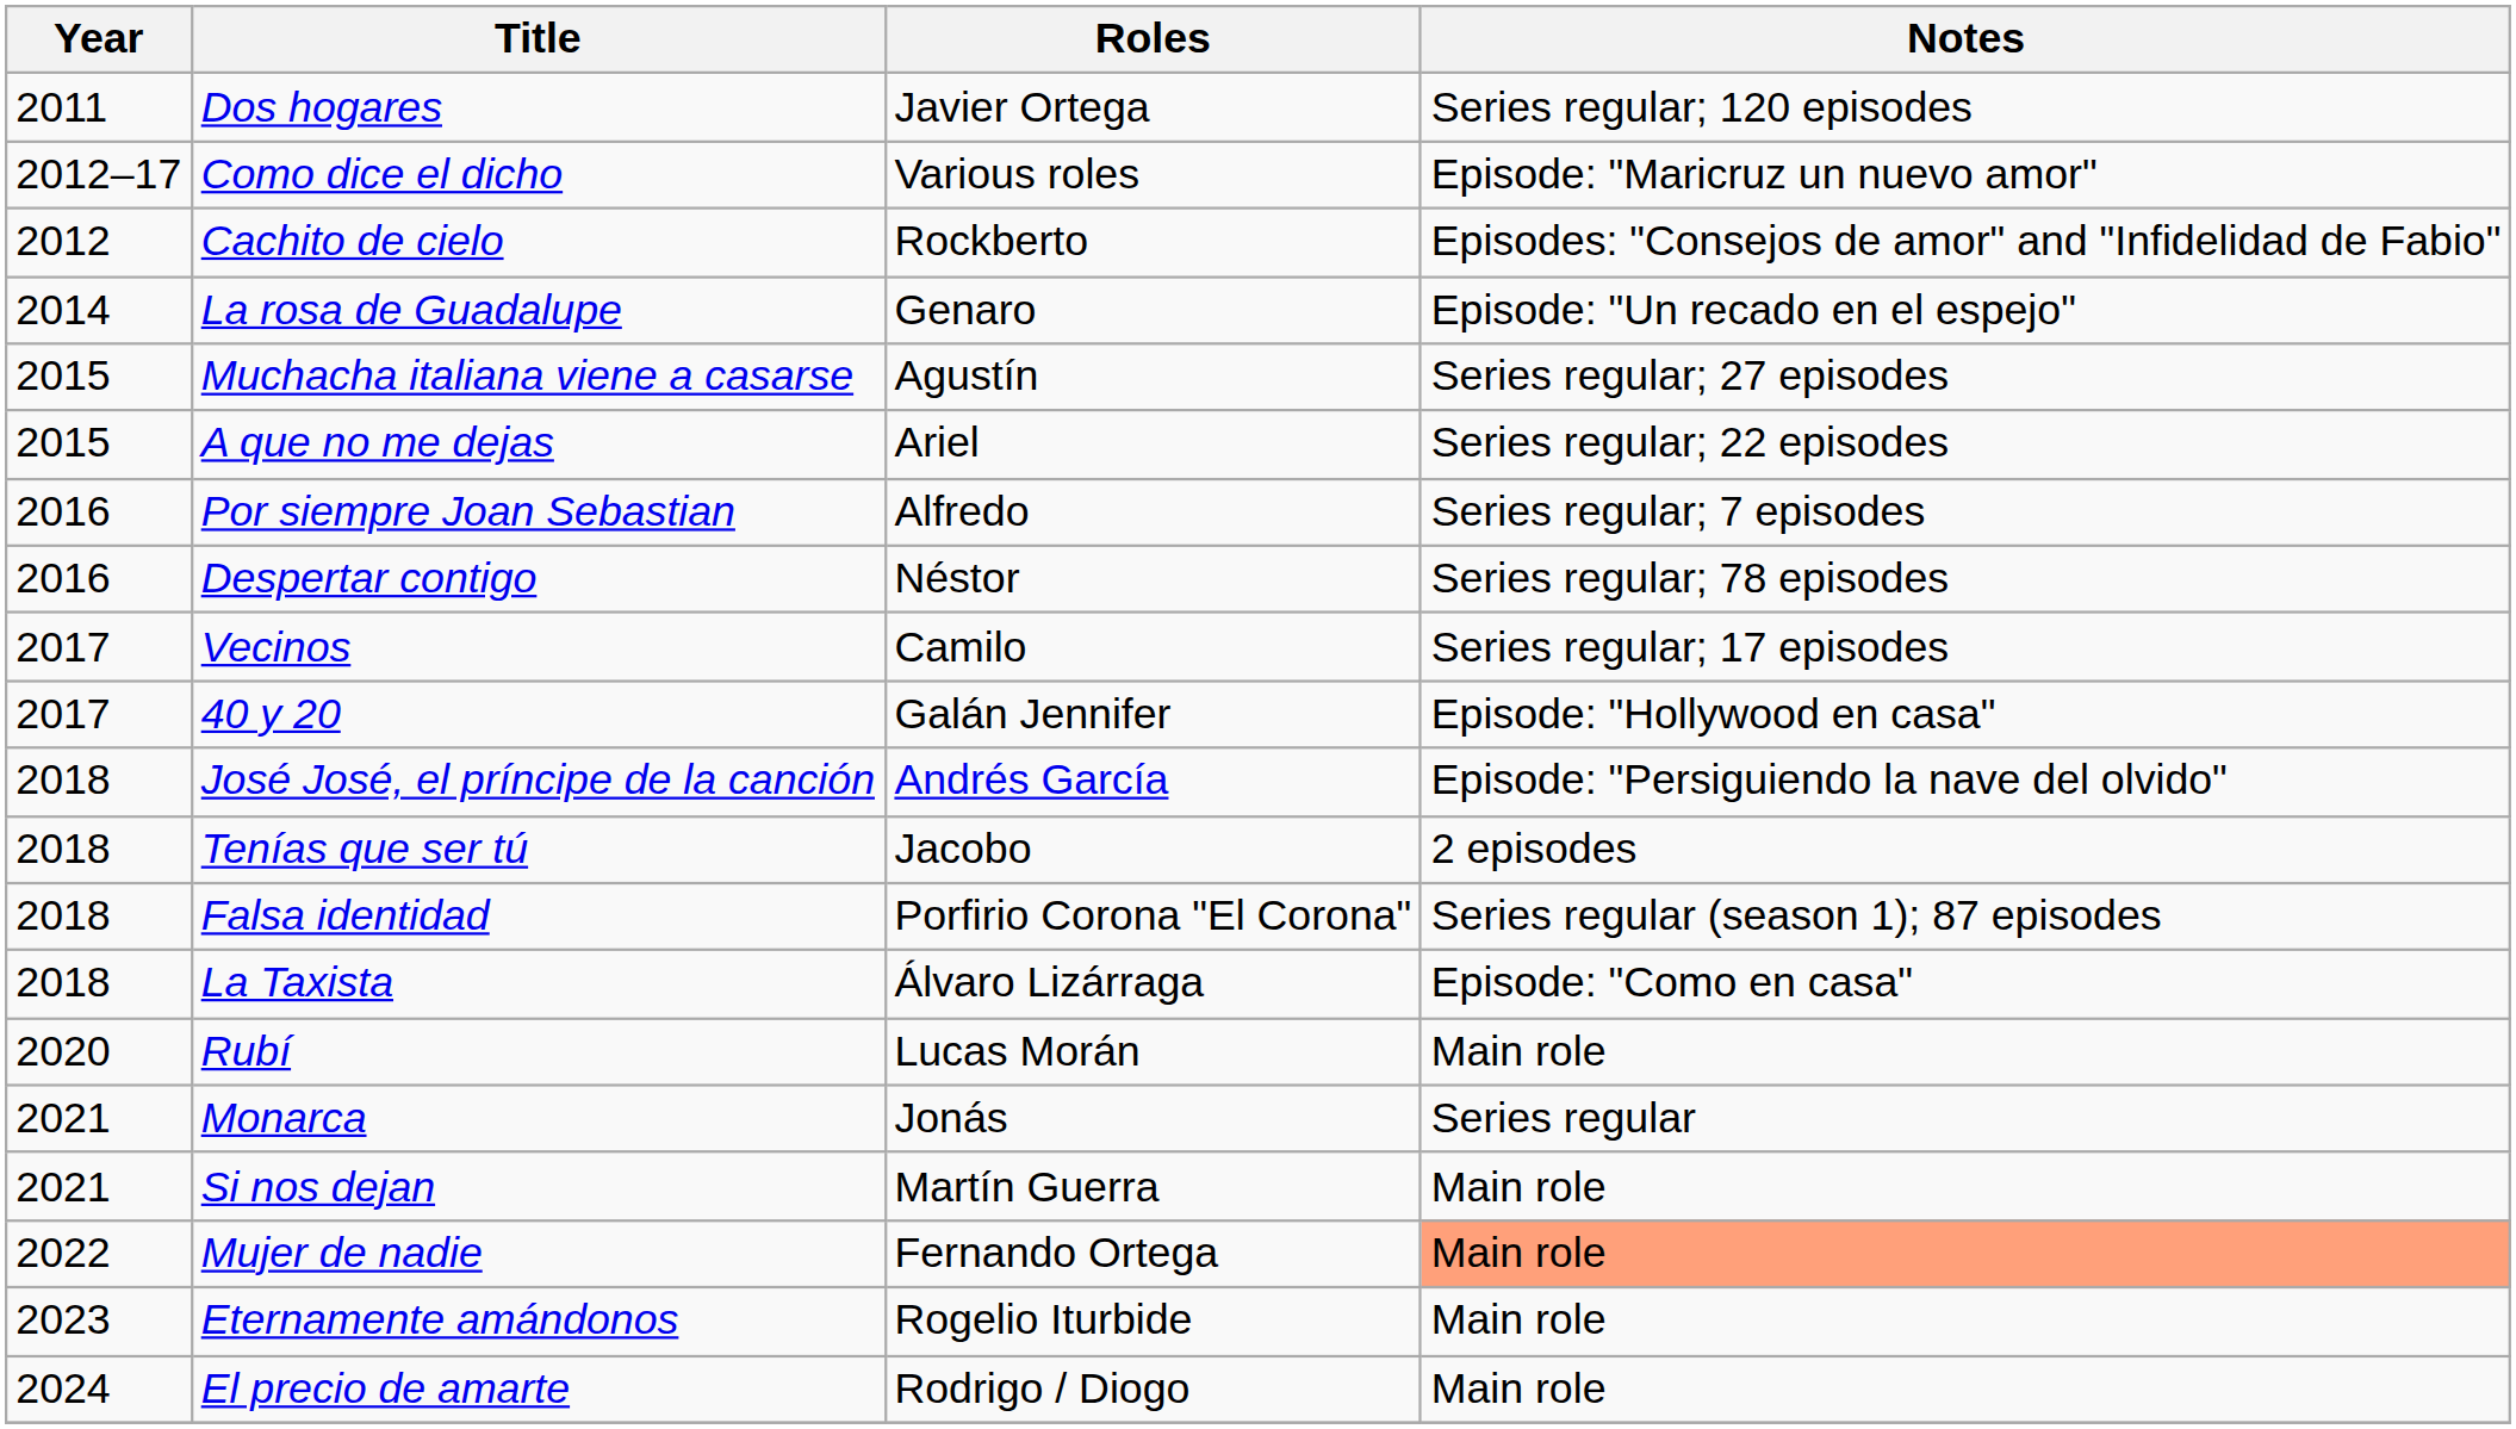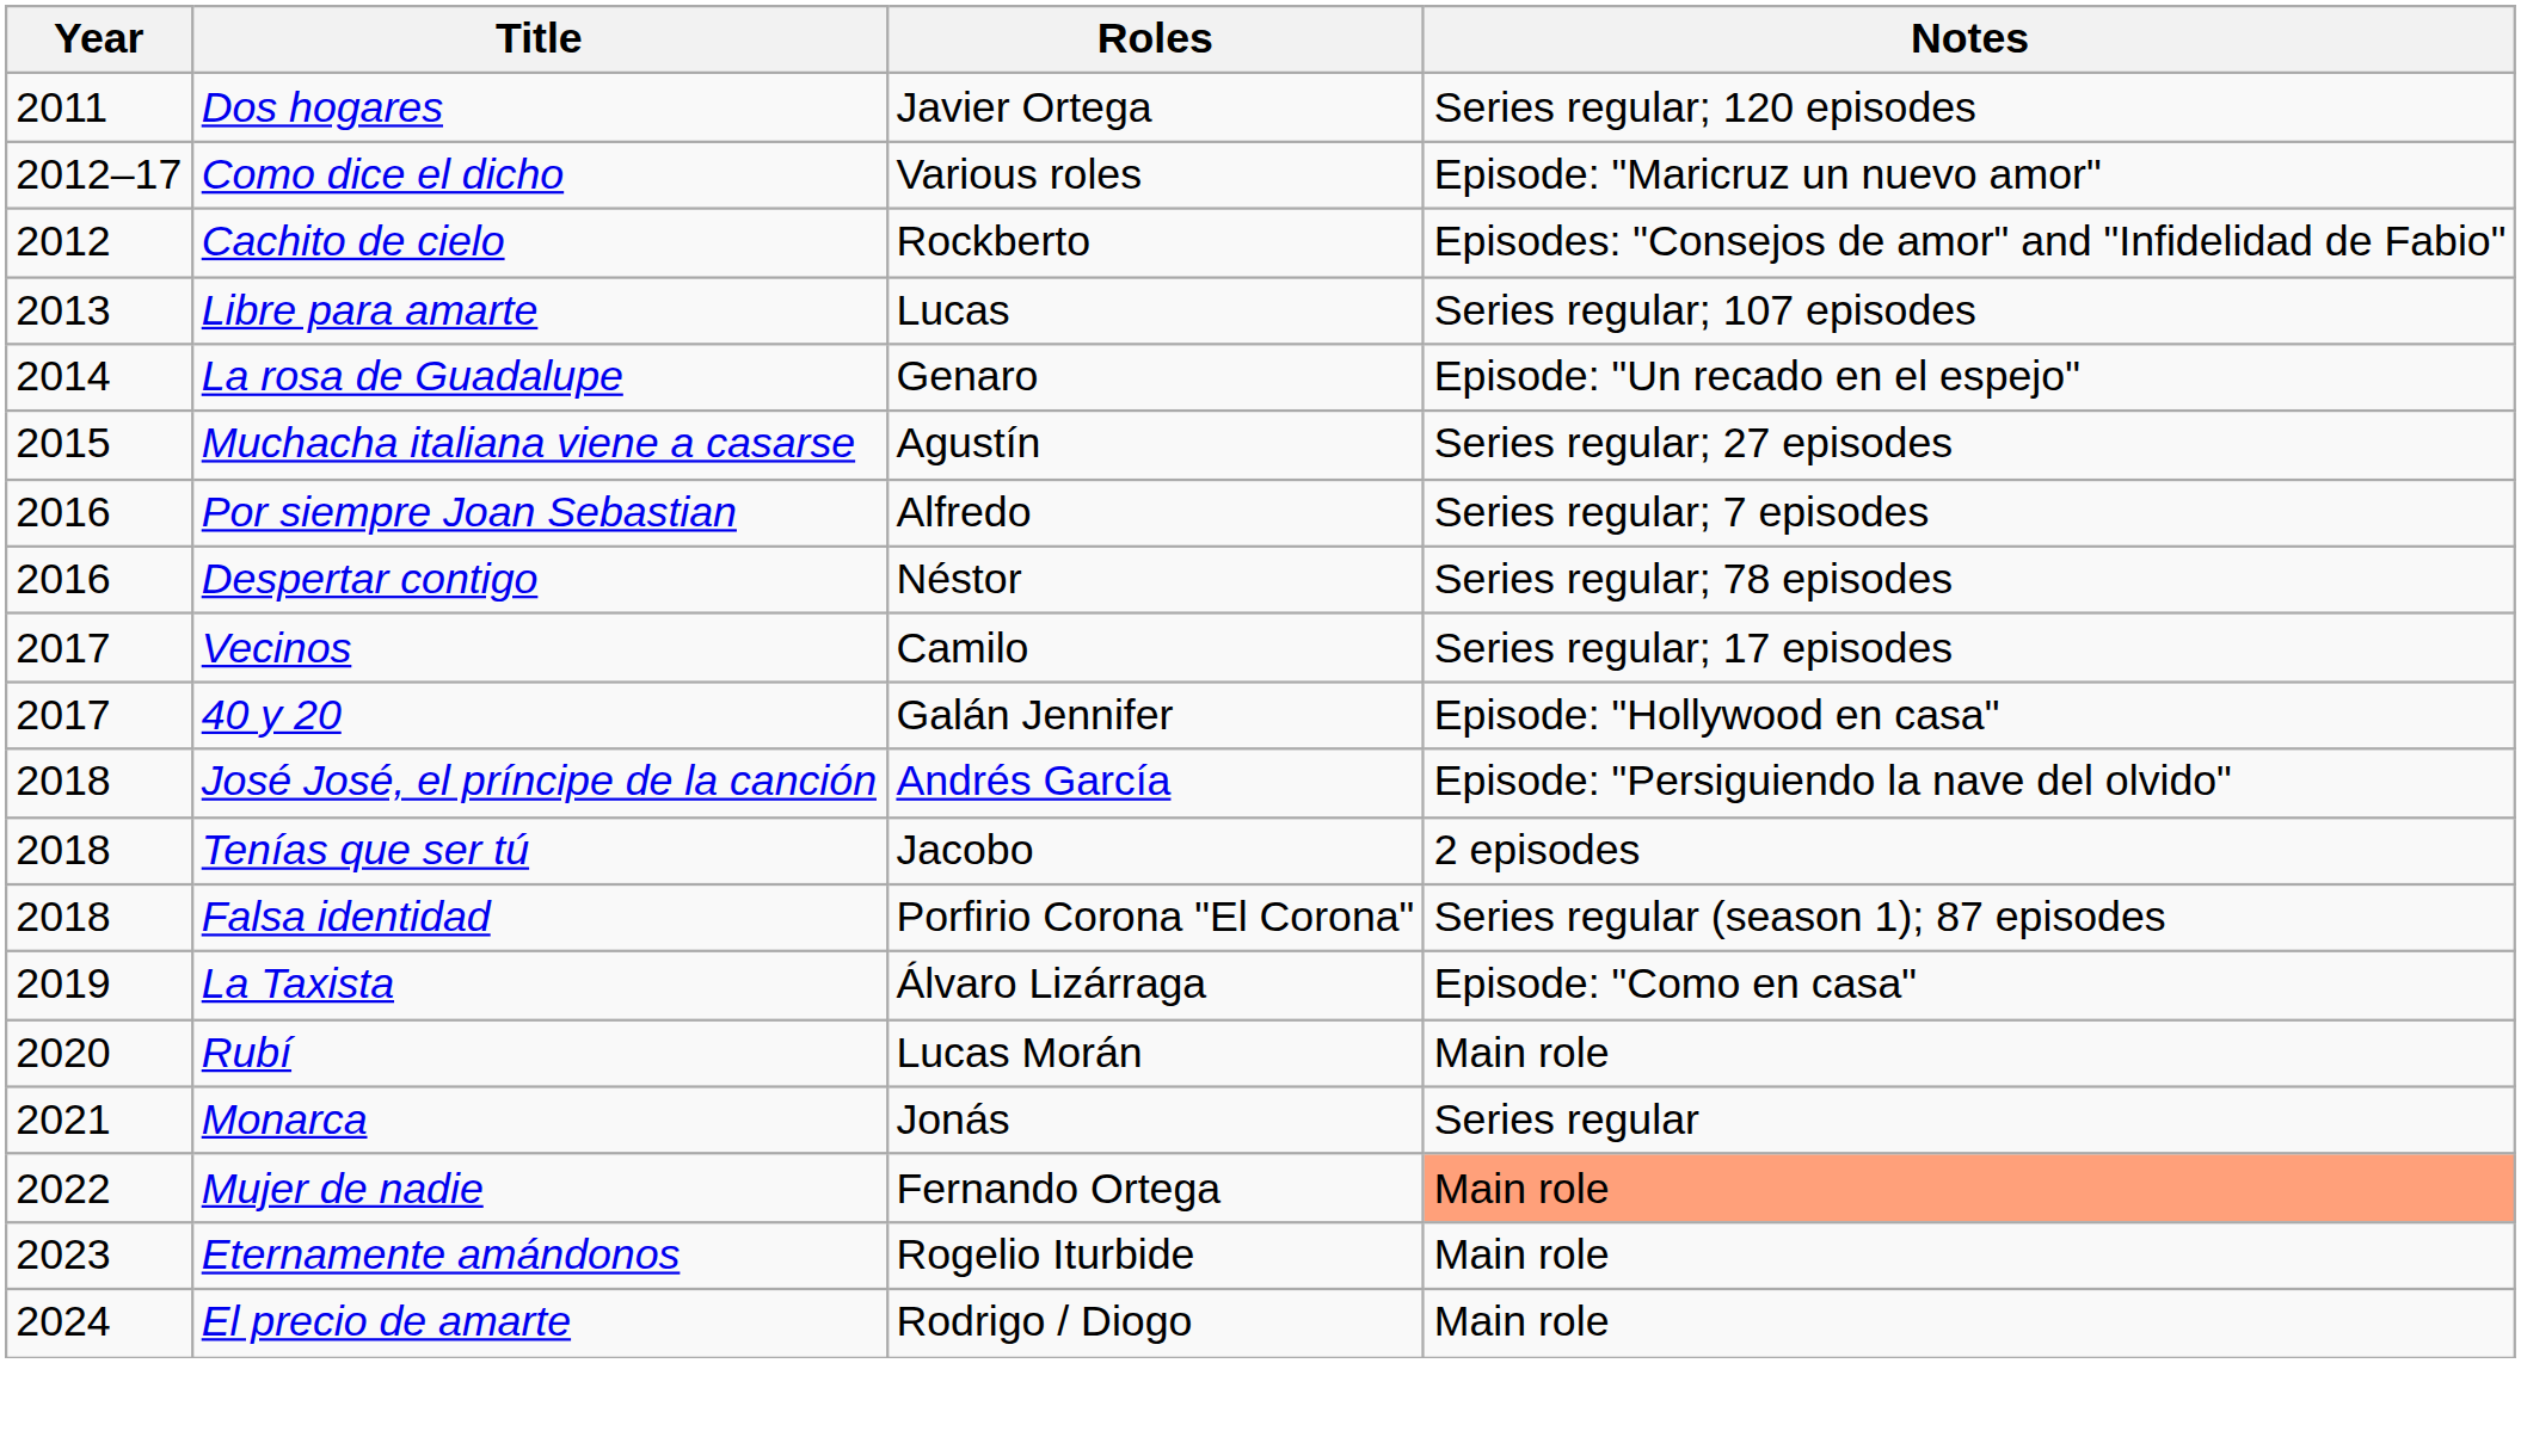 <table class="wikitable">
 <tr>
 <th>Year</th>
 <th>Title</th>
 <th>Roles</th>
 <th>Notes</th>
 </tr>
 <tr>
 <td>2011</td>
 <td><em><a href='#'>Dos hogares</a></em></td>
 <td>Javier Ortega</td>
 <td>Series regular; 120 episodes</td>
 </tr>
 <tr>
 <td>2012–17</td>
 <td><em><a href='#'>Como dice el dicho</a></em></td>
 <td>Various roles</td>
 <td>Episode: "Maricruz un nuevo amor"</td>
 </tr>
 <tr>
 <td>2012</td>
 <td><em><a href='#'>Cachito de cielo</a></em></td>
 <td>Rockberto</td>
 <td>Episodes: "Consejos de amor" and "Infidelidad de Fabio"</td>
 </tr>
 <tr>
+<td>2013</td>
+<td><em><a href='#'>Libre para amarte</a></em></td>
+<td>Lucas</td>
+<td>Series regular; 107 episodes</td>
+</tr>
+<tr>
 <td>2014</td>
 <td><em><a href='#'>La rosa de Guadalupe</a></em></td>
 <td>Genaro</td>
 <td>Episode: "Un recado en el espejo"</td>
 </tr>
 <tr>
 <td>2015</td>
 <td><em><a href='#'>Muchacha italiana viene a casarse</a></em></td>
 <td>Agustín</td>
 <td>Series regular; 27 episodes</td>
-</tr>
-<tr>
-<td>2015</td>
-<td><em><a href='#'>A que no me dejas</a></em></td>
-<td>Ariel</td>
-<td>Series regular; 22 episodes</td>
 </tr>
 <tr>
 <td>2016</td>
 <td><em><a href='#'>Por siempre Joan Sebastian</a></em></td>
 <td>Alfredo</td>
 <td>Series regular; 7 episodes</td>
 </tr>
 <tr>
 <td>2016</td>
 <td><em><a href='#'>Despertar contigo</a></em></td>
 <td>Néstor</td>
 <td>Series regular; 78 episodes</td>
 </tr>
 <tr>
 <td>2017</td>
 <td><em><a href='#'>Vecinos</a></em></td>
 <td>Camilo</td>
 <td>Series regular; 17 episodes</td>
 </tr>
 <tr>
 <td>2017</td>
 <td><em><a href='#'>40 y 20</a></em></td>
 <td>Galán Jennifer</td>
 <td>Episode: "Hollywood en casa"</td>
 </tr>
 <tr>
 <td>2018</td>
 <td><em><a href='#'>José José, el príncipe de la canción</a></em></td>
 <td><a href='#'>Andrés García</a></td>
 <td>Episode: "Persiguiendo la nave del olvido"</td>
 </tr>
 <tr>
 <td>2018</td>
 <td><em><a href='#'>Tenías que ser tú</a></em></td>
 <td>Jacobo</td>
 <td>2 episodes</td>
 </tr>
 <tr>
 <td>2018</td>
 <td><em><a href='#'>Falsa identidad</a></em></td>
 <td>Porfirio Corona "El Corona"</td>
 <td>Series regular (season 1); 87 episodes</td>
 </tr>
 <tr>
-<td>2018</td>
+<td>2019</td>
 <td><em><a href='#'>La Taxista</a></em></td>
 <td>Álvaro Lizárraga</td>
 <td>Episode: "Como en casa"</td>
 </tr>
 <tr>
 <td>2020</td>
 <td><em><a href='#'>Rubí</a></em></td>
 <td>Lucas Morán</td>
 <td>Main role</td>
 </tr>
 <tr>
 <td>2021</td>
 <td><em><a href='#'>Monarca</a></em></td>
 <td>Jonás</td>
 <td>Series regular</td>
-</tr>
-<tr>
-<td>2021</td>
-<td><em><a href='#'>Si nos dejan</a></em></td>
-<td>Martín Guerra</td>
-<td>Main role</td>
 </tr>
 <tr>
 <td>2022</td>
 <td><em><a href='#'>Mujer de nadie</a></em></td>
 <td>Fernando Ortega</td>
 <td style="background: lightsalmon;">Main role</td>
 </tr>
 <tr>
 <td>2023</td>
 <td><em><a href='#'>Eternamente amándonos</a></em></td>
 <td>Rogelio Iturbide</td>
 <td>Main role</td>
 </tr>
 <tr>
 <td>2024</td>
 <td><em><a href='#'>El precio de amarte</a></em></td>
 <td>Rodrigo / Diogo</td>
 <td>Main role</td>
 </tr>
 <tr>
 </tr>
 </table>
